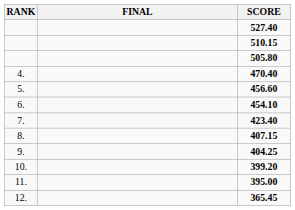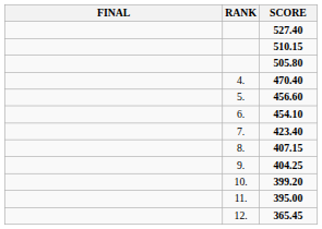 <table class="wikitable">
 <tr>
+<th style="width: 20em">FINAL</th>
 <th>RANK</th>
-<th style="width: 20em">FINAL</th>
 <th style="width: 5em">SCORE</th>
 </tr>
 <tr>
+<td></td>
 <td align="center"></td>
-<td></td>
 <td align="center"><strong>527.40</strong></td>
 </tr>
 <tr>
+<td></td>
 <td align="center"></td>
-<td></td>
 <td align="center"><strong>510.15</strong></td>
 </tr>
 <tr>
+<td></td>
 <td align="center"></td>
-<td></td>
 <td align="center"><strong>505.80</strong></td>
 </tr>
 <tr>
+<td></td>
 <td align="center">4.</td>
-<td></td>
 <td align="center"><strong>470.40</strong></td>
 </tr>
 <tr>
+<td></td>
 <td align="center">5.</td>
-<td></td>
 <td align="center"><strong>456.60</strong></td>
 </tr>
 <tr>
+<td></td>
 <td align="center">6.</td>
-<td></td>
 <td align="center"><strong>454.10</strong></td>
 </tr>
 <tr>
+<td></td>
 <td align="center">7.</td>
-<td></td>
 <td align="center"><strong>423.40</strong></td>
 </tr>
 <tr>
+<td></td>
 <td align="center">8.</td>
-<td></td>
 <td align="center"><strong>407.15</strong></td>
 </tr>
 <tr>
+<td></td>
 <td align="center">9.</td>
-<td></td>
 <td align="center"><strong>404.25</strong></td>
 </tr>
 <tr>
+<td></td>
 <td align="center">10.</td>
-<td></td>
 <td align="center"><strong>399.20</strong></td>
 </tr>
 <tr>
+<td></td>
 <td align="center">11.</td>
-<td></td>
 <td align="center"><strong>395.00</strong></td>
 </tr>
 <tr>
+<td></td>
 <td align="center">12.</td>
-<td></td>
 <td align="center"><strong>365.45</strong></td>
 </tr>
 </table>
